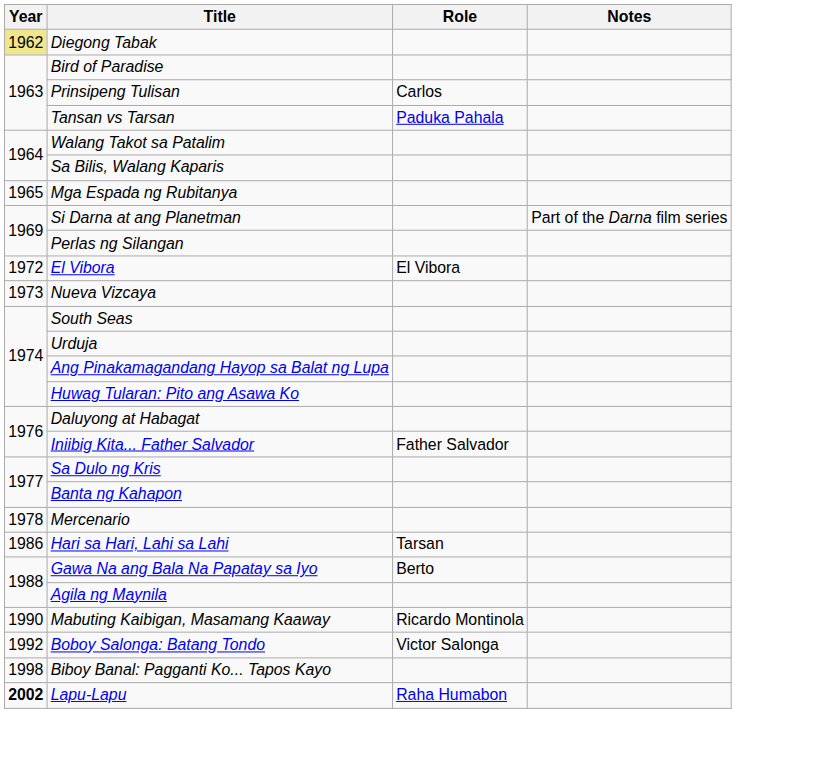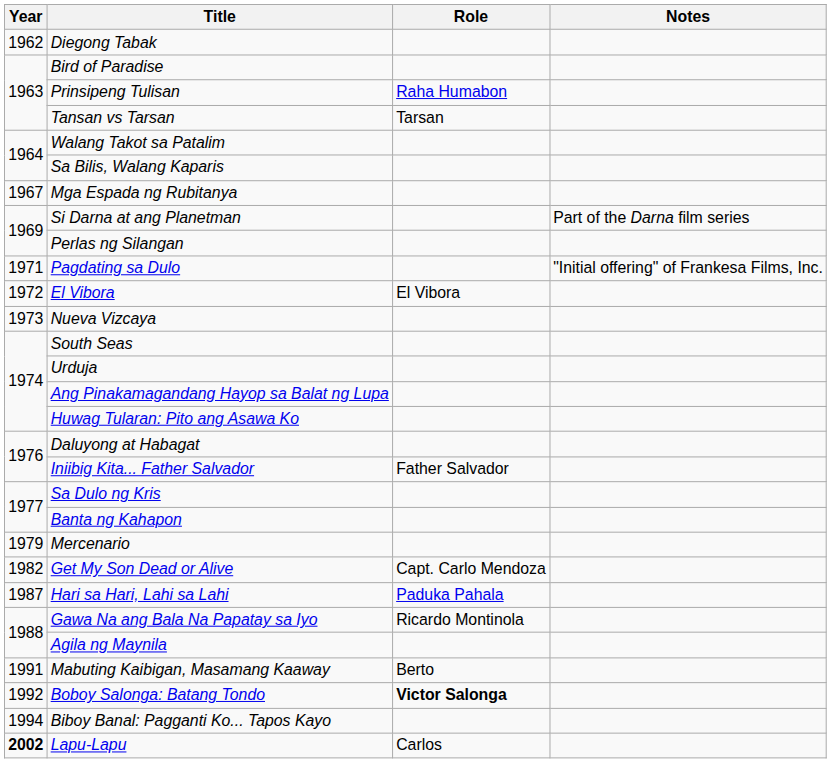 <table class="wikitable sortable">
 <tr>
 <th>Year</th>
 <th>Title</th>
 <th>Role</th>
 <th class="unsortable">Notes</th>
 </tr>
 <tr>
-<td style="background: khaki;">1962</td>
+<td>1962</td>
 <td><em>Diegong Tabak</em></td>
 <td></td>
 <td></td>
 </tr>
 <tr>
 <td rowspan="3">1963</td>
 <td><em>Bird of Paradise</em></td>
 <td></td>
 <td></td>
 </tr>
 <tr>
 <td><em>Prinsipeng Tulisan</em></td>
-<td>Carlos</td>
+<td><a href='#'>Raha Humabon</a></td>
 <td></td>
 </tr>
 <tr>
 <td><em>Tansan vs Tarsan</em></td>
-<td><a href='#'>Paduka Pahala</a></td>
+<td>Tarsan</td>
 <td></td>
 </tr>
 <tr>
 <td rowspan="2">1964</td>
 <td><em>Walang Takot sa Patalim</em></td>
 <td></td>
 <td></td>
 </tr>
 <tr>
 <td><em>Sa Bilis, Walang Kaparis</em></td>
 <td></td>
 <td></td>
 </tr>
 <tr>
-<td>1965</td>
+<td>1967</td>
 <td><em>Mga Espada ng Rubitanya</em></td>
 <td></td>
 <td></td>
 </tr>
 <tr>
 <td rowspan="2">1969</td>
 <td><em>Si Darna at ang Planetman</em></td>
 <td></td>
 <td>Part of the <em>Darna</em> film series</td>
 </tr>
 <tr>
 <td><em>Perlas ng Silangan</em></td>
 <td></td>
 <td></td>
+</tr>
+<tr>
+<td>1971</td>
+<td><em><a href='#'>Pagdating sa Dulo</a></em></td>
+<td></td>
+<td>"Initial offering" of Frankesa Films, Inc.</td>
 </tr>
 <tr>
 <td>1972</td>
 <td><em><a href='#'>El Vibora</a></em></td>
 <td>El Vibora</td>
 <td></td>
 </tr>
 <tr>
 <td>1973</td>
 <td><em>Nueva Vizcaya</em></td>
 <td></td>
 <td></td>
 </tr>
 <tr>
 <td rowspan="4">1974</td>
 <td><em>South Seas</em></td>
 <td></td>
 <td></td>
 </tr>
 <tr>
 <td><em>Urduja</em></td>
 <td></td>
 <td></td>
 </tr>
 <tr>
 <td><em><a href='#'>Ang Pinakamagandang Hayop sa Balat ng Lupa</a></em></td>
 <td></td>
 <td></td>
 </tr>
 <tr>
 <td><em><a href='#'>Huwag Tularan: Pito ang Asawa Ko</a></em></td>
 <td></td>
 <td></td>
 </tr>
 <tr>
 <td rowspan="2">1976</td>
 <td><em>Daluyong at Habagat</em></td>
 <td></td>
 <td></td>
 </tr>
 <tr>
 <td><em><a href='#'>Iniibig Kita... Father Salvador</a></em></td>
 <td>Father Salvador</td>
 <td></td>
 </tr>
 <tr>
 <td rowspan="2">1977</td>
 <td><em><a href='#'>Sa Dulo ng Kris</a></em></td>
 <td></td>
 <td></td>
 </tr>
 <tr>
 <td><em><a href='#'>Banta ng Kahapon</a></em></td>
 <td></td>
 <td></td>
 </tr>
 <tr>
-<td>1978</td>
+<td>1979</td>
 <td><em>Mercenario</em></td>
 <td></td>
 <td></td>
 </tr>
 <tr>
-<td>1986</td>
+<td>1982</td>
+<td><em><a href='#'>Get My Son Dead or Alive</a></em></td>
+<td>Capt. Carlo Mendoza</td>
+<td></td>
+</tr>
+<tr>
+<td>1987</td>
 <td><em><a href='#'>Hari sa Hari, Lahi sa Lahi</a></em></td>
-<td>Tarsan</td>
+<td><a href='#'>Paduka Pahala</a></td>
 <td></td>
 </tr>
 <tr>
 <td rowspan="2">1988</td>
 <td><em><a href='#'>Gawa Na ang Bala Na Papatay sa Iyo</a></em></td>
-<td>Berto</td>
+<td>Ricardo Montinola</td>
 <td></td>
 </tr>
 <tr>
 <td><em><a href='#'>Agila ng Maynila</a></em></td>
 <td></td>
 <td></td>
 </tr>
 <tr>
-<td>1990</td>
+<td>1991</td>
 <td><em>Mabuting Kaibigan, Masamang Kaaway</em></td>
-<td>Ricardo Montinola</td>
+<td>Berto</td>
 <td></td>
 </tr>
 <tr>
 <td>1992</td>
 <td><em><a href='#'>Boboy Salonga: Batang Tondo</a></em></td>
-<td>Victor Salonga</td>
+<td><strong>Victor Salonga</strong></td>
 <td></td>
 </tr>
 <tr>
-<td>1998</td>
+<td>1994</td>
 <td><em>Biboy Banal: Pagganti Ko... Tapos Kayo</em></td>
 <td></td>
 <td></td>
 </tr>
 <tr>
 <td><strong>2002</strong></td>
 <td><em><a href='#'>Lapu-Lapu</a></em></td>
-<td><a href='#'>Raha Humabon</a></td>
+<td>Carlos</td>
 <td></td>
 </tr>
 </table>
